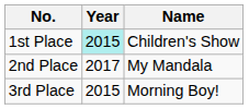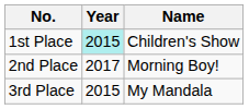 <table class="wikitable">
 <tr>
 <th>No.</th>
 <th>Year</th>
 <th>Name</th>
 </tr>
 <tr>
 <td>1st Place</td>
 <td style="background: paleturquoise;">2015</td>
 <td>Children's Show</td>
 </tr>
 <tr>
 <td>2nd Place</td>
 <td>2017</td>
-<td>My Mandala</td>
+<td>Morning Boy!</td>
 </tr>
 <tr>
 <td>3rd Place</td>
 <td>2015</td>
-<td>Morning Boy!</td>
+<td>My Mandala</td>
 </tr>
 </table>
